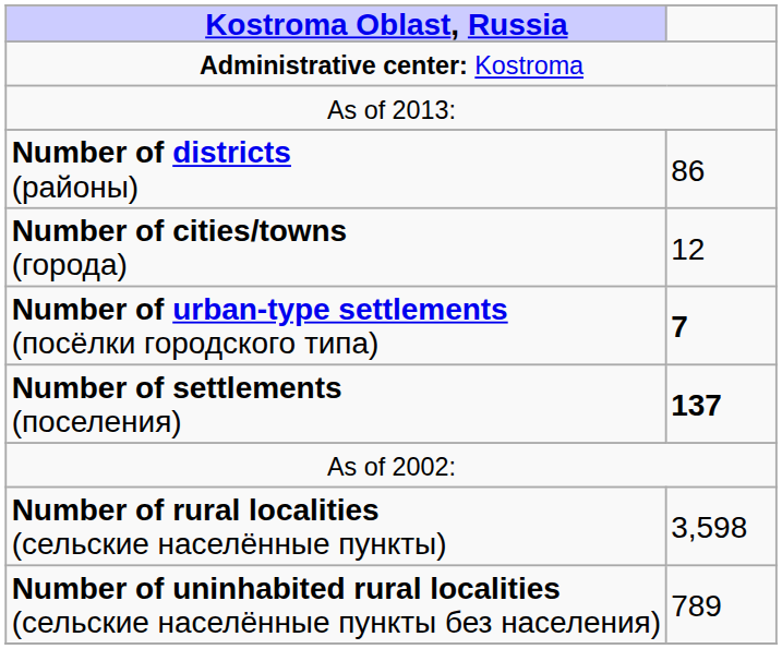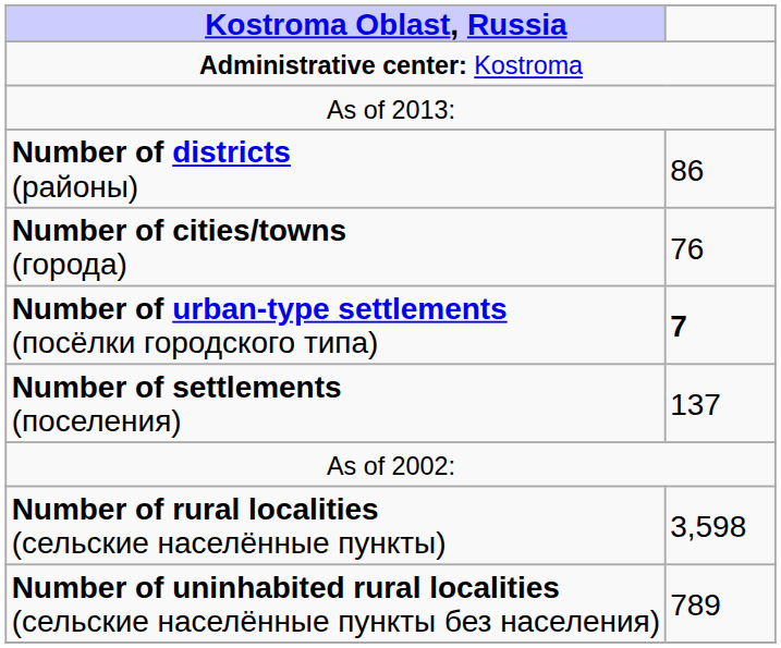 <table border=1 align="right" cellpadding=2 cellspacing=0 style="margin: 0 0 1em 1em; background: #f9f9f9; border: 1px #aaa solid; border-collapse: collapse; font-size: 95%;">
 <tr>
 <th bgcolor="#ccccff" style="padding:0 0 0 50px;"><a href='#'>Kostroma Oblast</a>, <a href='#'>Russia</a></th>
 <td width="50px"></td>
 </tr>
 <tr>
 <td colspan=2 align="center"><small><strong>Administrative center:</strong> <a href='#'>Kostroma</a></small></td>
 </tr>
 <tr>
 <td colspan=2 align="center"><small>As of 2013:</small></td>
 </tr>
 <tr>
 <td><strong>Number of <a href='#'>districts</a></strong><br>(районы)</td>
 <td>86</td>
 </tr>
 <tr>
 <td><strong>Number of cities/towns</strong><br>(города)</td>
-<td>12</td>
+<td>76</td>
 </tr>
 <tr>
 <td><strong>Number of <a href='#'>urban-type settlements</a></strong><br>(посёлки городского типа)</td>
 <td><strong>7</strong></td>
 </tr>
 <tr>
 <td><strong>Number of settlements</strong><br>(поселения)</td>
-<td><strong>137</strong></td>
+<td>137</td>
 </tr>
 <tr>
 <td colspan=2 align="center"><small>As of 2002:</small></td>
 </tr>
 <tr>
 <td><strong>Number of rural localities</strong><br>(сельские населённые пункты)</td>
 <td>3,598</td>
 </tr>
 <tr>
 <td><strong>Number of uninhabited rural localities</strong><br>(сельские населённые пункты без населения)</td>
 <td>789</td>
 </tr>
 <tr>
 </tr>
 </table>
